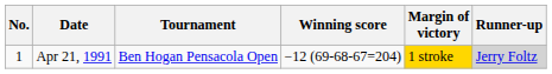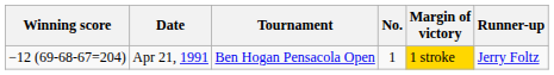 <table class="wikitable" style="font-size:95%;">
 <tr>
-<th>No.</th>
+<th>Winning score</th>
 <th>Date</th>
 <th>Tournament</th>
-<th>Winning score</th>
+<th>No.</th>
 <th>Margin of<br>victory</th>
 <th>Runner-up</th>
 </tr>
 <tr>
-<td align=center>1</td>
+<td>−12 (69-68-67=204)</td>
 <td align=right>Apr 21, <a href='#'>1991</a></td>
 <td><a href='#'>Ben Hogan Pensacola Open</a></td>
-<td>−12 (69-68-67=204)</td>
+<td align=center>1</td>
 <td style="background: gold;">1 stroke</td>
-<td style="background: lightgrey;"> <a href='#'>Jerry Foltz</a></td>
+<td> <a href='#'>Jerry Foltz</a></td>
 </tr>
 </table>
